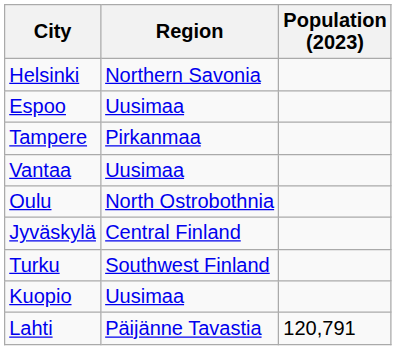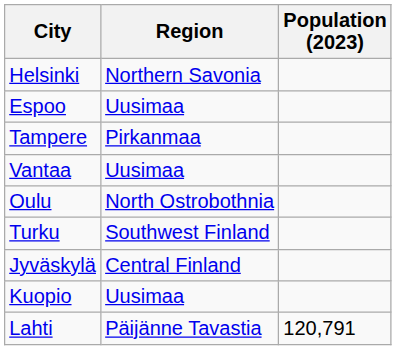 <table class="wikitable sortable sticky-header col3right">
 <tr>
 <th>City</th>
 <th>Region</th>
 <th>Population<br>(2023)</th>
 </tr>
 <tr>
 <td><a href='#'>Helsinki</a></td>
 <td><a href='#'>Northern Savonia</a></td>
 <td></td>
 </tr>
 <tr>
 <td><a href='#'>Espoo</a></td>
 <td><a href='#'>Uusimaa</a></td>
 <td></td>
 </tr>
 <tr>
 <td><a href='#'>Tampere</a></td>
 <td><a href='#'>Pirkanmaa</a></td>
 <td></td>
 </tr>
 <tr>
 <td><a href='#'>Vantaa</a></td>
 <td><a href='#'>Uusimaa</a></td>
 <td></td>
 </tr>
 <tr>
 <td><a href='#'>Oulu</a></td>
 <td><a href='#'>North Ostrobothnia</a></td>
 <td></td>
 </tr>
 <tr>
-<td><a href='#'>Jyväskylä</a></td>
-<td><a href='#'>Central Finland</a></td>
+<td><a href='#'>Turku</a></td>
+<td><a href='#'>Southwest Finland</a></td>
 <td></td>
 </tr>
 <tr>
-<td><a href='#'>Turku</a></td>
-<td><a href='#'>Southwest Finland</a></td>
+<td><a href='#'>Jyväskylä</a></td>
+<td><a href='#'>Central Finland</a></td>
 <td></td>
 </tr>
 <tr>
 <td><a href='#'>Kuopio</a></td>
 <td><a href='#'>Uusimaa</a></td>
 <td></td>
 </tr>
 <tr>
 <td><a href='#'>Lahti</a></td>
 <td><a href='#'>Päijänne Tavastia</a></td>
 <td>120,791</td>
 </tr>
 </table>
